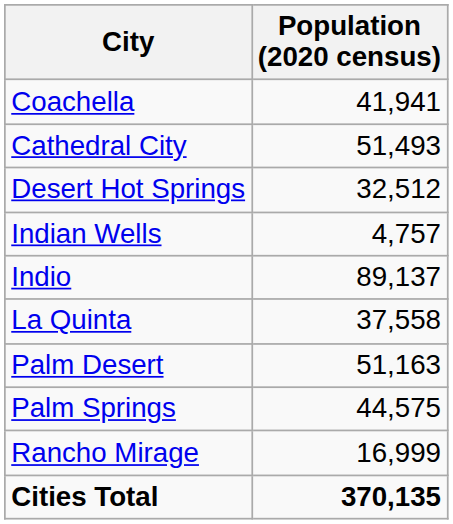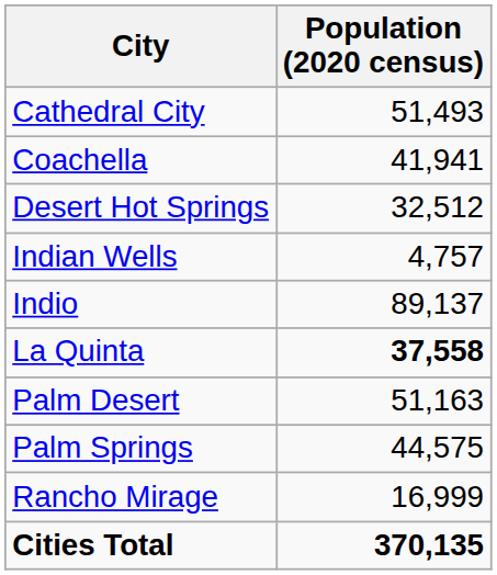 <table class="wikitable sortable">
 <tr>
 <th>City</th>
 <th>Population<br>(2020 census)</th>
 </tr>
 <tr>
+<td><a href='#'>Cathedral City</a></td>
+<td align="right">51,493</td>
+</tr>
+<tr>
 <td><a href='#'>Coachella</a></td>
 <td align="right">41,941</td>
-</tr>
-<tr>
-<td><a href='#'>Cathedral City</a></td>
-<td align="right">51,493</td>
 </tr>
 <tr>
 <td><a href='#'>Desert Hot Springs</a></td>
 <td align="right">32,512</td>
 </tr>
 <tr>
 <td><a href='#'>Indian Wells</a></td>
 <td align="right">4,757</td>
 </tr>
 <tr>
 <td><a href='#'>Indio</a></td>
 <td align="right">89,137</td>
 </tr>
 <tr>
 <td><a href='#'>La Quinta</a></td>
-<td align="right">37,558</td>
+<td align="right"><strong>37,558</strong></td>
 </tr>
 <tr>
 <td><a href='#'>Palm Desert</a></td>
 <td align="right">51,163</td>
 </tr>
 <tr>
 <td><a href='#'>Palm Springs</a></td>
 <td align="right">44,575</td>
 </tr>
 <tr>
 <td><a href='#'>Rancho Mirage</a></td>
 <td align="right">16,999</td>
 </tr>
 <tr>
 <td><strong>Cities Total</strong></td>
 <td align="right"><strong>370,135</strong></td>
 </tr>
 </table>
